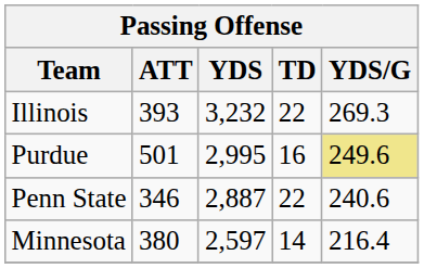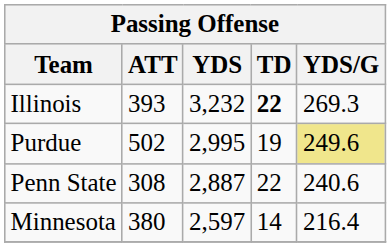 <table class="wikitable">
 <tr>
 <th colspan="7" align="center">Passing Offense</th>
 </tr>
 <tr>
 <th>Team</th>
 <th>ATT</th>
 <th>YDS</th>
 <th>TD</th>
 <th>YDS/G</th>
 </tr>
 <tr>
 <td>Illinois</td>
 <td>393</td>
 <td>3,232</td>
-<td>22</td>
+<td><strong>22</strong></td>
 <td>269.3</td>
 </tr>
 <tr>
 <td>Purdue</td>
-<td>501</td>
+<td>502</td>
 <td>2,995</td>
-<td>16</td>
+<td>19</td>
 <td style="background: khaki;">249.6</td>
 </tr>
 <tr>
 <td>Penn State</td>
-<td>346</td>
+<td>308</td>
 <td>2,887</td>
 <td>22</td>
 <td>240.6</td>
 </tr>
 <tr>
 <td>Minnesota</td>
 <td>380</td>
 <td>2,597</td>
 <td>14</td>
 <td>216.4</td>
 </tr>
 <tr>
 </tr>
 </table>
